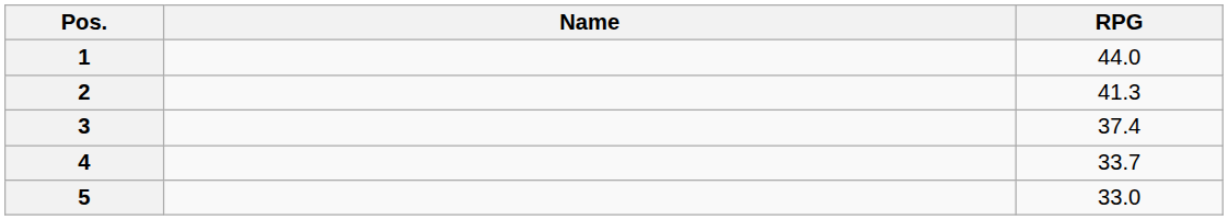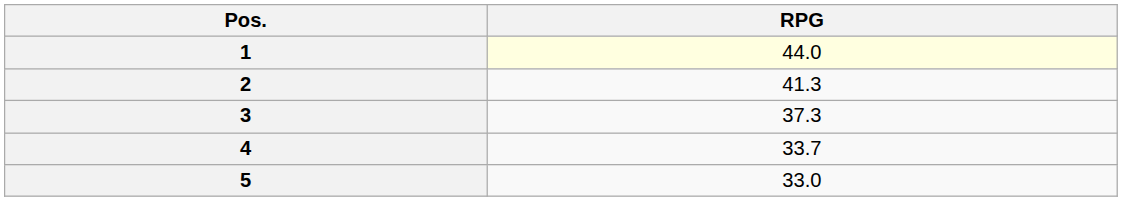 <table class=wikitable width=100% style="text-align:center;">
 <tr>
 <th width="13%">Pos.</th>
-<th width="70%">Name</th>
 <th width="17%">RPG</th>
 </tr>
 <tr>
 <th>1</th>
-<td align=left></td>
-<td>44.0</td>
+<td style="background: lightyellow;">44.0</td>
 </tr>
 <tr>
 <th>2</th>
-<td align=left></td>
 <td>41.3</td>
 </tr>
 <tr>
 <th>3</th>
-<td align=left></td>
-<td>37.4</td>
+<td>37.3</td>
 </tr>
 <tr>
 <th>4</th>
-<td align=left></td>
 <td>33.7</td>
 </tr>
 <tr>
 <th>5</th>
-<td align=left></td>
 <td>33.0</td>
 </tr>
 </table>
